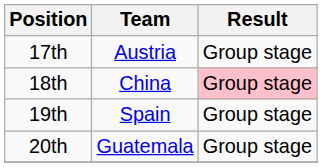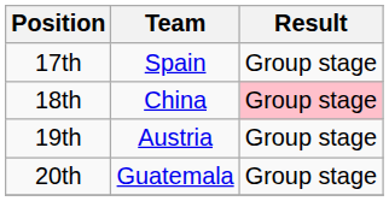 <table class="wikitable" style="text-align: center;">
 <tr>
 <th>Position</th>
 <th>Team</th>
 <th>Result</th>
 </tr>
 <tr>
 <td>17th</td>
-<td> <a href='#'>Austria</a></td>
+<td> <a href='#'>Spain</a></td>
 <td>Group stage</td>
 </tr>
 <tr>
 <td>18th</td>
 <td> <a href='#'>China</a></td>
 <td style="background: pink;">Group stage</td>
 </tr>
 <tr>
 <td>19th</td>
-<td> <a href='#'>Spain</a></td>
+<td> <a href='#'>Austria</a></td>
 <td>Group stage</td>
 </tr>
 <tr>
 <td>20th</td>
 <td> <a href='#'>Guatemala</a></td>
 <td>Group stage</td>
 </tr>
 <tr>
 </tr>
 </table>
